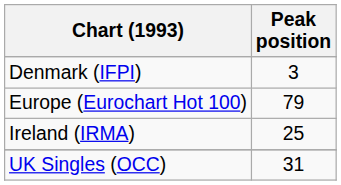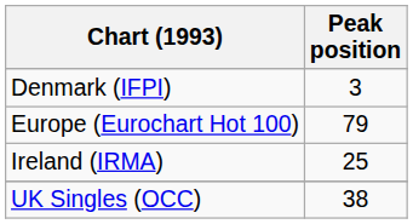 <table class="wikitable sortable">
 <tr>
 <th>Chart (1993)</th>
 <th>Peak<br>position</th>
 </tr>
 <tr>
 </tr>
 <tr>
 <td>Denmark (<a href='#'>IFPI</a>)</td>
 <td align="center">3</td>
 </tr>
 <tr>
 <td>Europe (<a href='#'>Eurochart Hot 100</a>)</td>
 <td align="center">79</td>
 </tr>
 <tr>
 <td>Ireland (<a href='#'>IRMA</a>)</td>
 <td style="text-align:center;">25</td>
 </tr>
 <tr>
 </tr>
 <tr>
 <td><a href='#'>UK Singles</a> (<a href='#'>OCC</a>)</td>
-<td style="text-align:center;">31</td>
+<td style="text-align:center;">38</td>
 </tr>
 </table>
